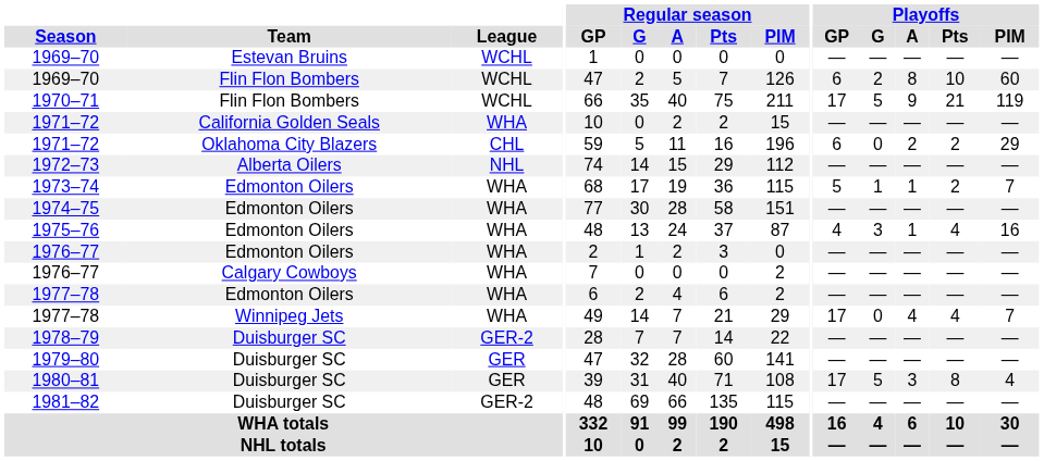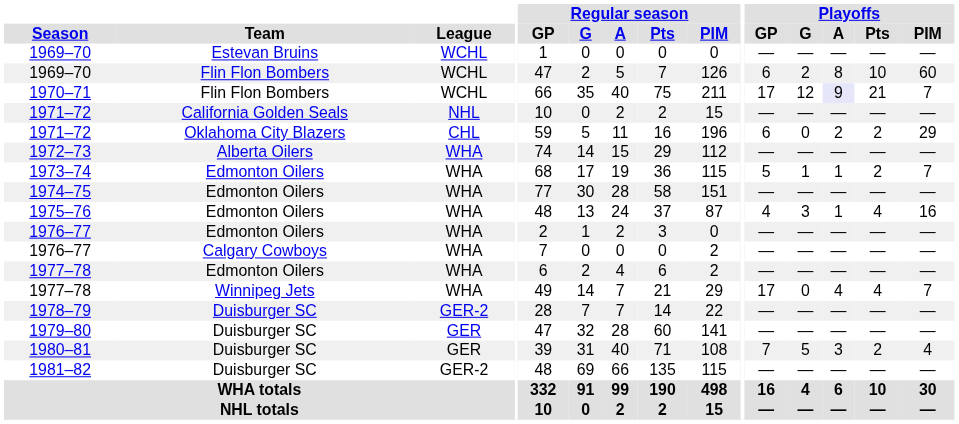 <table border="0" cellpadding="1" cellspacing="0" style="text-align:center; width:60em">
 <tr bgcolor="#e0e0e0">
 <th colspan="3" bgcolor="#ffffff"></th>
 <th rowspan="100" bgcolor="#ffffff"></th>
 <th colspan="5"><a href='#'>Regular season</a></th>
 <th rowspan="100" bgcolor="#ffffff"></th>
 <th colspan="5"><a href='#'>Playoffs</a></th>
 </tr>
 <tr bgcolor="#e0e0e0">
 <th><a href='#'>Season</a></th>
 <th>Team</th>
 <th>League</th>
 <th>GP</th>
 <th><a href='#'>G</a></th>
 <th><a href='#'>A</a></th>
 <th><a href='#'>Pts</a></th>
 <th><a href='#'>PIM</a></th>
 <th>GP</th>
 <th>G</th>
 <th>A</th>
 <th>Pts</th>
 <th>PIM</th>
 </tr>
 <tr>
 <td><a href='#'>1969–70</a></td>
 <td><a href='#'>Estevan Bruins</a></td>
 <td><a href='#'>WCHL</a></td>
 <td>1</td>
 <td>0</td>
 <td>0</td>
 <td>0</td>
 <td>0</td>
 <td>—</td>
 <td>—</td>
 <td>—</td>
 <td>—</td>
 <td>—</td>
 </tr>
 <tr bgcolor="#f0f0f0">
 <td>1969–70</td>
 <td><a href='#'>Flin Flon Bombers</a></td>
 <td>WCHL</td>
 <td>47</td>
 <td>2</td>
 <td>5</td>
 <td>7</td>
 <td>126</td>
 <td>6</td>
 <td>2</td>
 <td>8</td>
 <td>10</td>
 <td>60</td>
 </tr>
 <tr>
 <td><a href='#'>1970–71</a></td>
 <td>Flin Flon Bombers</td>
 <td>WCHL</td>
 <td>66</td>
 <td>35</td>
 <td>40</td>
 <td>75</td>
 <td>211</td>
 <td>17</td>
-<td>5</td>
-<td>9</td>
+<td>12</td>
+<td style="background: lavender;">9</td>
 <td>21</td>
-<td>119</td>
+<td>7</td>
 </tr>
 <tr bgcolor="#f0f0f0">
 <td><a href='#'>1971–72</a></td>
 <td><a href='#'>California Golden Seals</a></td>
-<td><a href='#'>WHA</a></td>
+<td><a href='#'>NHL</a></td>
 <td>10</td>
 <td>0</td>
 <td>2</td>
 <td>2</td>
 <td>15</td>
 <td>—</td>
 <td>—</td>
 <td>—</td>
 <td>—</td>
 <td>—</td>
 </tr>
 <tr>
 <td><a href='#'>1971–72</a></td>
 <td><a href='#'>Oklahoma City Blazers</a></td>
 <td><a href='#'>CHL</a></td>
 <td>59</td>
 <td>5</td>
 <td>11</td>
 <td>16</td>
 <td>196</td>
 <td>6</td>
 <td>0</td>
 <td>2</td>
 <td>2</td>
 <td>29</td>
 </tr>
 <tr bgcolor="#f0f0f0">
 <td><a href='#'>1972–73</a></td>
 <td><a href='#'>Alberta Oilers</a></td>
-<td><a href='#'>NHL</a></td>
+<td><a href='#'>WHA</a></td>
 <td>74</td>
 <td>14</td>
 <td>15</td>
 <td>29</td>
 <td>112</td>
 <td>—</td>
 <td>—</td>
 <td>—</td>
 <td>—</td>
 <td>—</td>
 </tr>
 <tr>
 <td><a href='#'>1973–74</a></td>
 <td><a href='#'>Edmonton Oilers</a></td>
 <td>WHA</td>
 <td>68</td>
 <td>17</td>
 <td>19</td>
 <td>36</td>
 <td>115</td>
 <td>5</td>
 <td>1</td>
 <td>1</td>
 <td>2</td>
 <td>7</td>
 </tr>
 <tr bgcolor="#f0f0f0">
 <td><a href='#'>1974–75</a></td>
 <td>Edmonton Oilers</td>
 <td>WHA</td>
 <td>77</td>
 <td>30</td>
 <td>28</td>
 <td>58</td>
 <td>151</td>
 <td>—</td>
 <td>—</td>
 <td>—</td>
 <td>—</td>
 <td>—</td>
 </tr>
 <tr>
 <td><a href='#'>1975–76</a></td>
 <td>Edmonton Oilers</td>
 <td>WHA</td>
 <td>48</td>
 <td>13</td>
 <td>24</td>
 <td>37</td>
 <td>87</td>
 <td>4</td>
 <td>3</td>
 <td>1</td>
 <td>4</td>
 <td>16</td>
 </tr>
 <tr bgcolor="#f0f0f0">
 <td><a href='#'>1976–77</a></td>
 <td>Edmonton Oilers</td>
 <td>WHA</td>
 <td>2</td>
 <td>1</td>
 <td>2</td>
 <td>3</td>
 <td>0</td>
 <td>—</td>
 <td>—</td>
 <td>—</td>
 <td>—</td>
 <td>—</td>
 </tr>
 <tr>
 <td>1976–77</td>
 <td><a href='#'>Calgary Cowboys</a></td>
 <td>WHA</td>
 <td>7</td>
 <td>0</td>
 <td>0</td>
 <td>0</td>
 <td>2</td>
 <td>—</td>
 <td>—</td>
 <td>—</td>
 <td>—</td>
 <td>—</td>
 </tr>
 <tr bgcolor="#f0f0f0">
 <td><a href='#'>1977–78</a></td>
 <td>Edmonton Oilers</td>
 <td>WHA</td>
 <td>6</td>
 <td>2</td>
 <td>4</td>
 <td>6</td>
 <td>2</td>
 <td>—</td>
 <td>—</td>
 <td>—</td>
 <td>—</td>
 <td>—</td>
 </tr>
 <tr>
 <td>1977–78</td>
 <td><a href='#'>Winnipeg Jets</a></td>
 <td>WHA</td>
 <td>49</td>
 <td>14</td>
 <td>7</td>
 <td>21</td>
 <td>29</td>
 <td>17</td>
 <td>0</td>
 <td>4</td>
 <td>4</td>
 <td>7</td>
 </tr>
 <tr bgcolor="#f0f0f0">
 <td><a href='#'>1978–79</a></td>
 <td><a href='#'>Duisburger SC</a></td>
 <td><a href='#'>GER-2</a></td>
 <td>28</td>
 <td>7</td>
 <td>7</td>
 <td>14</td>
 <td>22</td>
 <td>—</td>
 <td>—</td>
 <td>—</td>
 <td>—</td>
 <td>—</td>
 </tr>
 <tr>
 <td><a href='#'>1979–80</a></td>
 <td>Duisburger SC</td>
 <td><a href='#'>GER</a></td>
 <td>47</td>
 <td>32</td>
 <td>28</td>
 <td>60</td>
 <td>141</td>
 <td>—</td>
 <td>—</td>
 <td>—</td>
 <td>—</td>
 <td>—</td>
 </tr>
 <tr bgcolor="#f0f0f0">
 <td><a href='#'>1980–81</a></td>
 <td>Duisburger SC</td>
 <td>GER</td>
 <td>39</td>
 <td>31</td>
 <td>40</td>
 <td>71</td>
 <td>108</td>
-<td>17</td>
+<td>7</td>
 <td>5</td>
 <td>3</td>
-<td>8</td>
+<td>2</td>
 <td>4</td>
 </tr>
 <tr>
 <td><a href='#'>1981–82</a></td>
 <td>Duisburger SC</td>
 <td>GER-2</td>
 <td>48</td>
 <td>69</td>
 <td>66</td>
 <td>135</td>
 <td>115</td>
 <td>—</td>
 <td>—</td>
 <td>—</td>
 <td>—</td>
 <td>—</td>
 </tr>
 <tr bgcolor="#e0e0e0">
 <th colspan="3">WHA totals</th>
 <th>332</th>
 <th>91</th>
 <th>99</th>
 <th>190</th>
 <th>498</th>
 <th>16</th>
 <th>4</th>
 <th>6</th>
 <th>10</th>
 <th>30</th>
 </tr>
 <tr bgcolor="#e0e0e0">
 <th colspan="3">NHL totals</th>
 <th>10</th>
 <th>0</th>
 <th>2</th>
 <th>2</th>
 <th>15</th>
 <th>—</th>
 <th>—</th>
 <th>—</th>
 <th>—</th>
 <th>—</th>
 </tr>
 </table>
